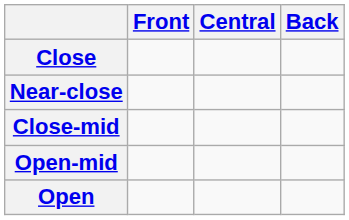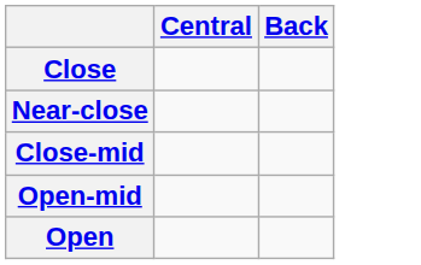 <table class="wikitable" style="text-align: center;">
 <tr>
 <th></th>
-<th><a href='#'>Front</a></th>
 <th><a href='#'>Central</a></th>
 <th><a href='#'>Back</a></th>
 </tr>
 <tr>
 <th><a href='#'>Close</a></th>
 <td></td>
 <td></td>
-<td></td>
 </tr>
 <tr>
 <th><a href='#'>Near-close</a></th>
-<td></td>
 <td></td>
 <td></td>
 </tr>
 <tr>
 <th><a href='#'>Close-mid</a></th>
 <td></td>
 <td></td>
-<td></td>
 </tr>
 <tr>
 <th><a href='#'>Open-mid</a></th>
-<td></td>
 <td></td>
 <td></td>
 </tr>
 <tr>
 <th><a href='#'>Open</a></th>
 <td></td>
 <td></td>
-<td></td>
 </tr>
 </table>
